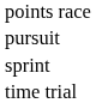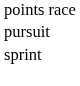 <table>
 <tr>
 <td>points race<br></td>
 <td></td>
 <td></td>
 <td></td>
 </tr>
 <tr valign="top">
 <td>pursuit<br></td>
 <td></td>
 <td></td>
 <td></td>
 </tr>
 <tr valign="top">
 <td>sprint<br></td>
 <td></td>
 <td></td>
 <td></td>
 </tr>
-<tr valign="top">
-<td>time trial<br></td>
-<td></td>
-<td></td>
-<td></td>
-</tr>
 </table>
